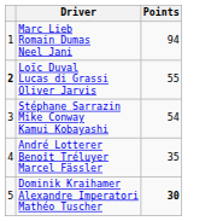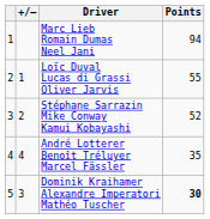 <table class="wikitable" style="font-size: 95%;">
 <tr>
 <th scope="col"></th>
+<th scope="col">+/–</th>
 <th scope="col">Driver</th>
 <th scope="col">Points</th>
 </tr>
 <tr>
 <td align="center">1</td>
+<td align="left"></td>
 <td> <a href='#'>Marc Lieb</a><br> <a href='#'>Romain Dumas</a><br> <a href='#'>Neel Jani</a></td>
 <td align="right">94</td>
 </tr>
 <tr>
-<td align="center"><strong>2</strong></td>
+<td align="center">2</td>
+<td align="left"> 1</td>
 <td> <a href='#'>Loïc Duval</a><br> <a href='#'>Lucas di Grassi</a><br> <a href='#'>Oliver Jarvis</a></td>
 <td align="right">55</td>
 </tr>
 <tr>
 <td align="center">3</td>
+<td align="left"> 2</td>
 <td> <a href='#'>Stéphane Sarrazin</a><br> <a href='#'>Mike Conway</a><br> <a href='#'>Kamui Kobayashi</a></td>
-<td align="right">54</td>
+<td align="right">52</td>
 </tr>
 <tr>
 <td align="center">4</td>
+<td align="left"> 4</td>
 <td> <a href='#'>André Lotterer</a><br> <a href='#'>Benoît Tréluyer</a><br> <a href='#'>Marcel Fässler</a></td>
 <td align="right">35</td>
 </tr>
 <tr>
 <td align="center">5</td>
+<td align="left"> 3</td>
 <td> <a href='#'>Dominik Kraihamer</a><br> <a href='#'>Alexandre Imperatori</a><br> <a href='#'>Mathéo Tuscher</a></td>
 <td align="right"><strong>30</strong></td>
 </tr>
 </table>
